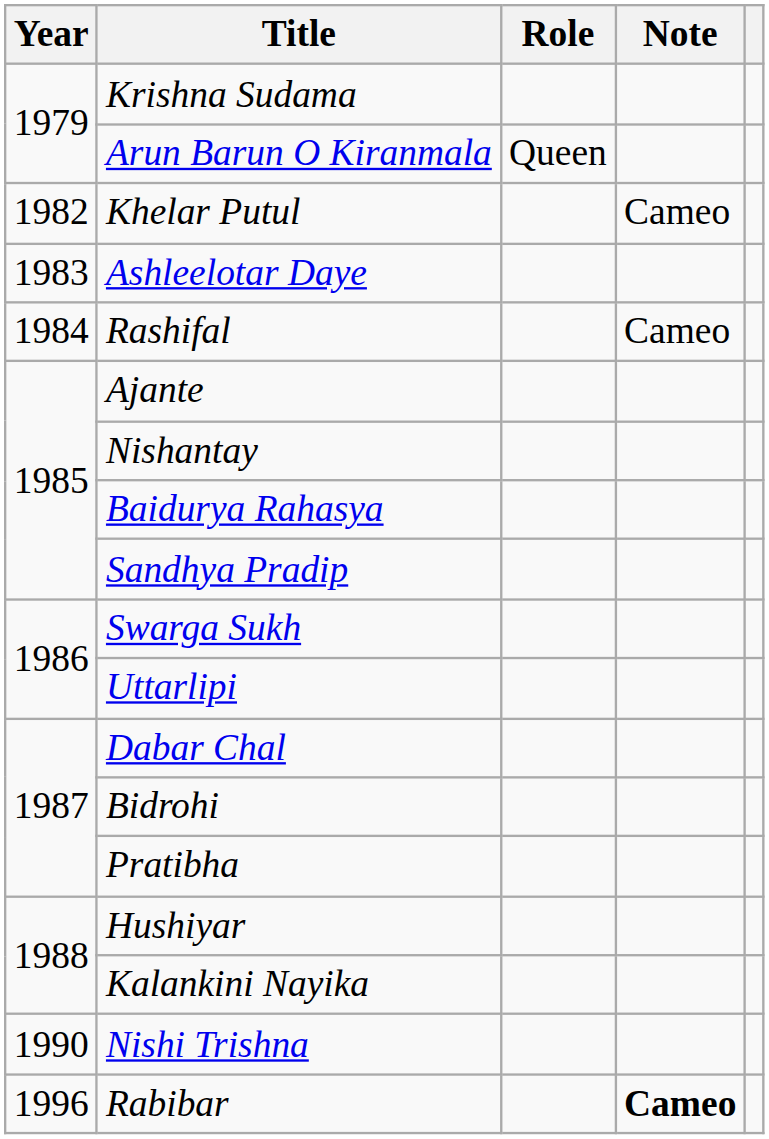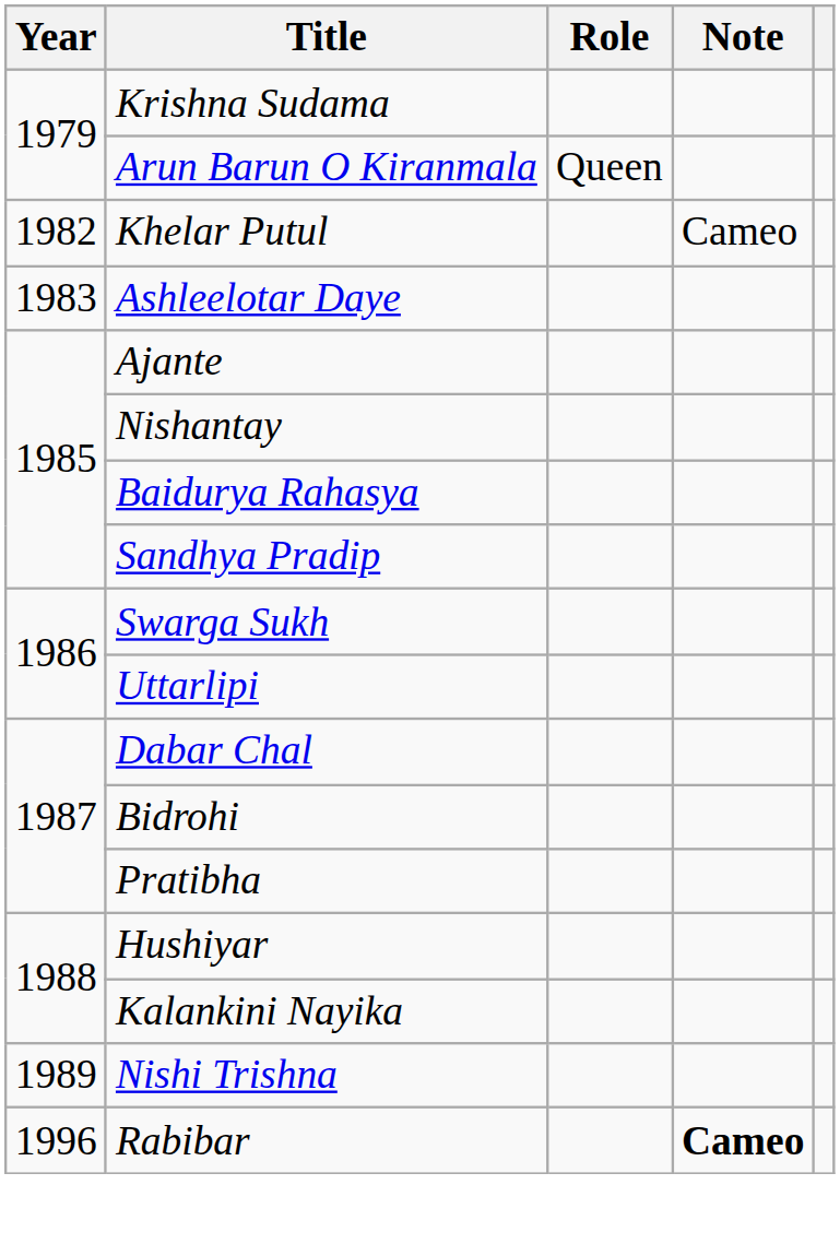 <table class="wikitable sortable">
 <tr>
 <th>Year</th>
 <th>Title</th>
 <th>Role</th>
 <th>Note</th>
 <th></th>
 </tr>
 <tr>
 <td rowspan="2">1979</td>
 <td><em>Krishna Sudama</em></td>
 <td></td>
 <td></td>
 <td></td>
 </tr>
 <tr>
 <td><em><a href='#'>Arun Barun O Kiranmala</a></em></td>
 <td>Queen</td>
 <td></td>
 <td></td>
 </tr>
 <tr>
 <td>1982</td>
 <td><em>Khelar Putul</em></td>
 <td></td>
 <td>Cameo</td>
 <td></td>
 </tr>
 <tr>
 <td>1983</td>
 <td><em><a href='#'>Ashleelotar Daye</a></em></td>
 <td></td>
 <td></td>
-<td></td>
-</tr>
-<tr>
-<td>1984</td>
-<td><em>Rashifal</em></td>
-<td></td>
-<td>Cameo</td>
 <td></td>
 </tr>
 <tr>
 <td rowspan="4">1985</td>
 <td><em>Ajante</em></td>
 <td></td>
 <td></td>
 <td></td>
 </tr>
 <tr>
 <td><em>Nishantay</em></td>
 <td></td>
 <td></td>
 <td></td>
 </tr>
 <tr>
 <td><em><a href='#'>Baidurya Rahasya</a></em></td>
 <td></td>
 <td></td>
 <td></td>
 </tr>
 <tr>
 <td><em><a href='#'>Sandhya Pradip</a></em></td>
 <td></td>
 <td></td>
 <td></td>
 </tr>
 <tr>
 <td rowspan="2">1986</td>
 <td><em><a href='#'>Swarga Sukh</a></em></td>
 <td></td>
 <td></td>
 <td></td>
 </tr>
 <tr>
 <td><em><a href='#'>Uttarlipi</a></em></td>
 <td></td>
 <td></td>
 <td></td>
 </tr>
 <tr>
 <td rowspan="3">1987</td>
 <td><em><a href='#'>Dabar Chal</a></em></td>
 <td></td>
 <td></td>
 <td></td>
 </tr>
 <tr>
 <td><em>Bidrohi</em></td>
 <td></td>
 <td></td>
 <td></td>
 </tr>
 <tr>
 <td><em>Pratibha</em></td>
 <td></td>
 <td></td>
 <td></td>
 </tr>
 <tr>
 <td rowspan="2">1988</td>
 <td><em>Hushiyar</em></td>
 <td></td>
 <td></td>
 <td></td>
 </tr>
 <tr>
 <td><em>Kalankini Nayika</em></td>
 <td></td>
 <td></td>
 <td></td>
 </tr>
 <tr>
-<td>1990</td>
+<td>1989</td>
 <td><em><a href='#'>Nishi Trishna</a></em></td>
 <td></td>
 <td></td>
 <td></td>
 </tr>
 <tr>
 <td>1996</td>
 <td><em>Rabibar</em></td>
 <td></td>
 <td><strong>Cameo</strong></td>
 <td></td>
 </tr>
 </table>
